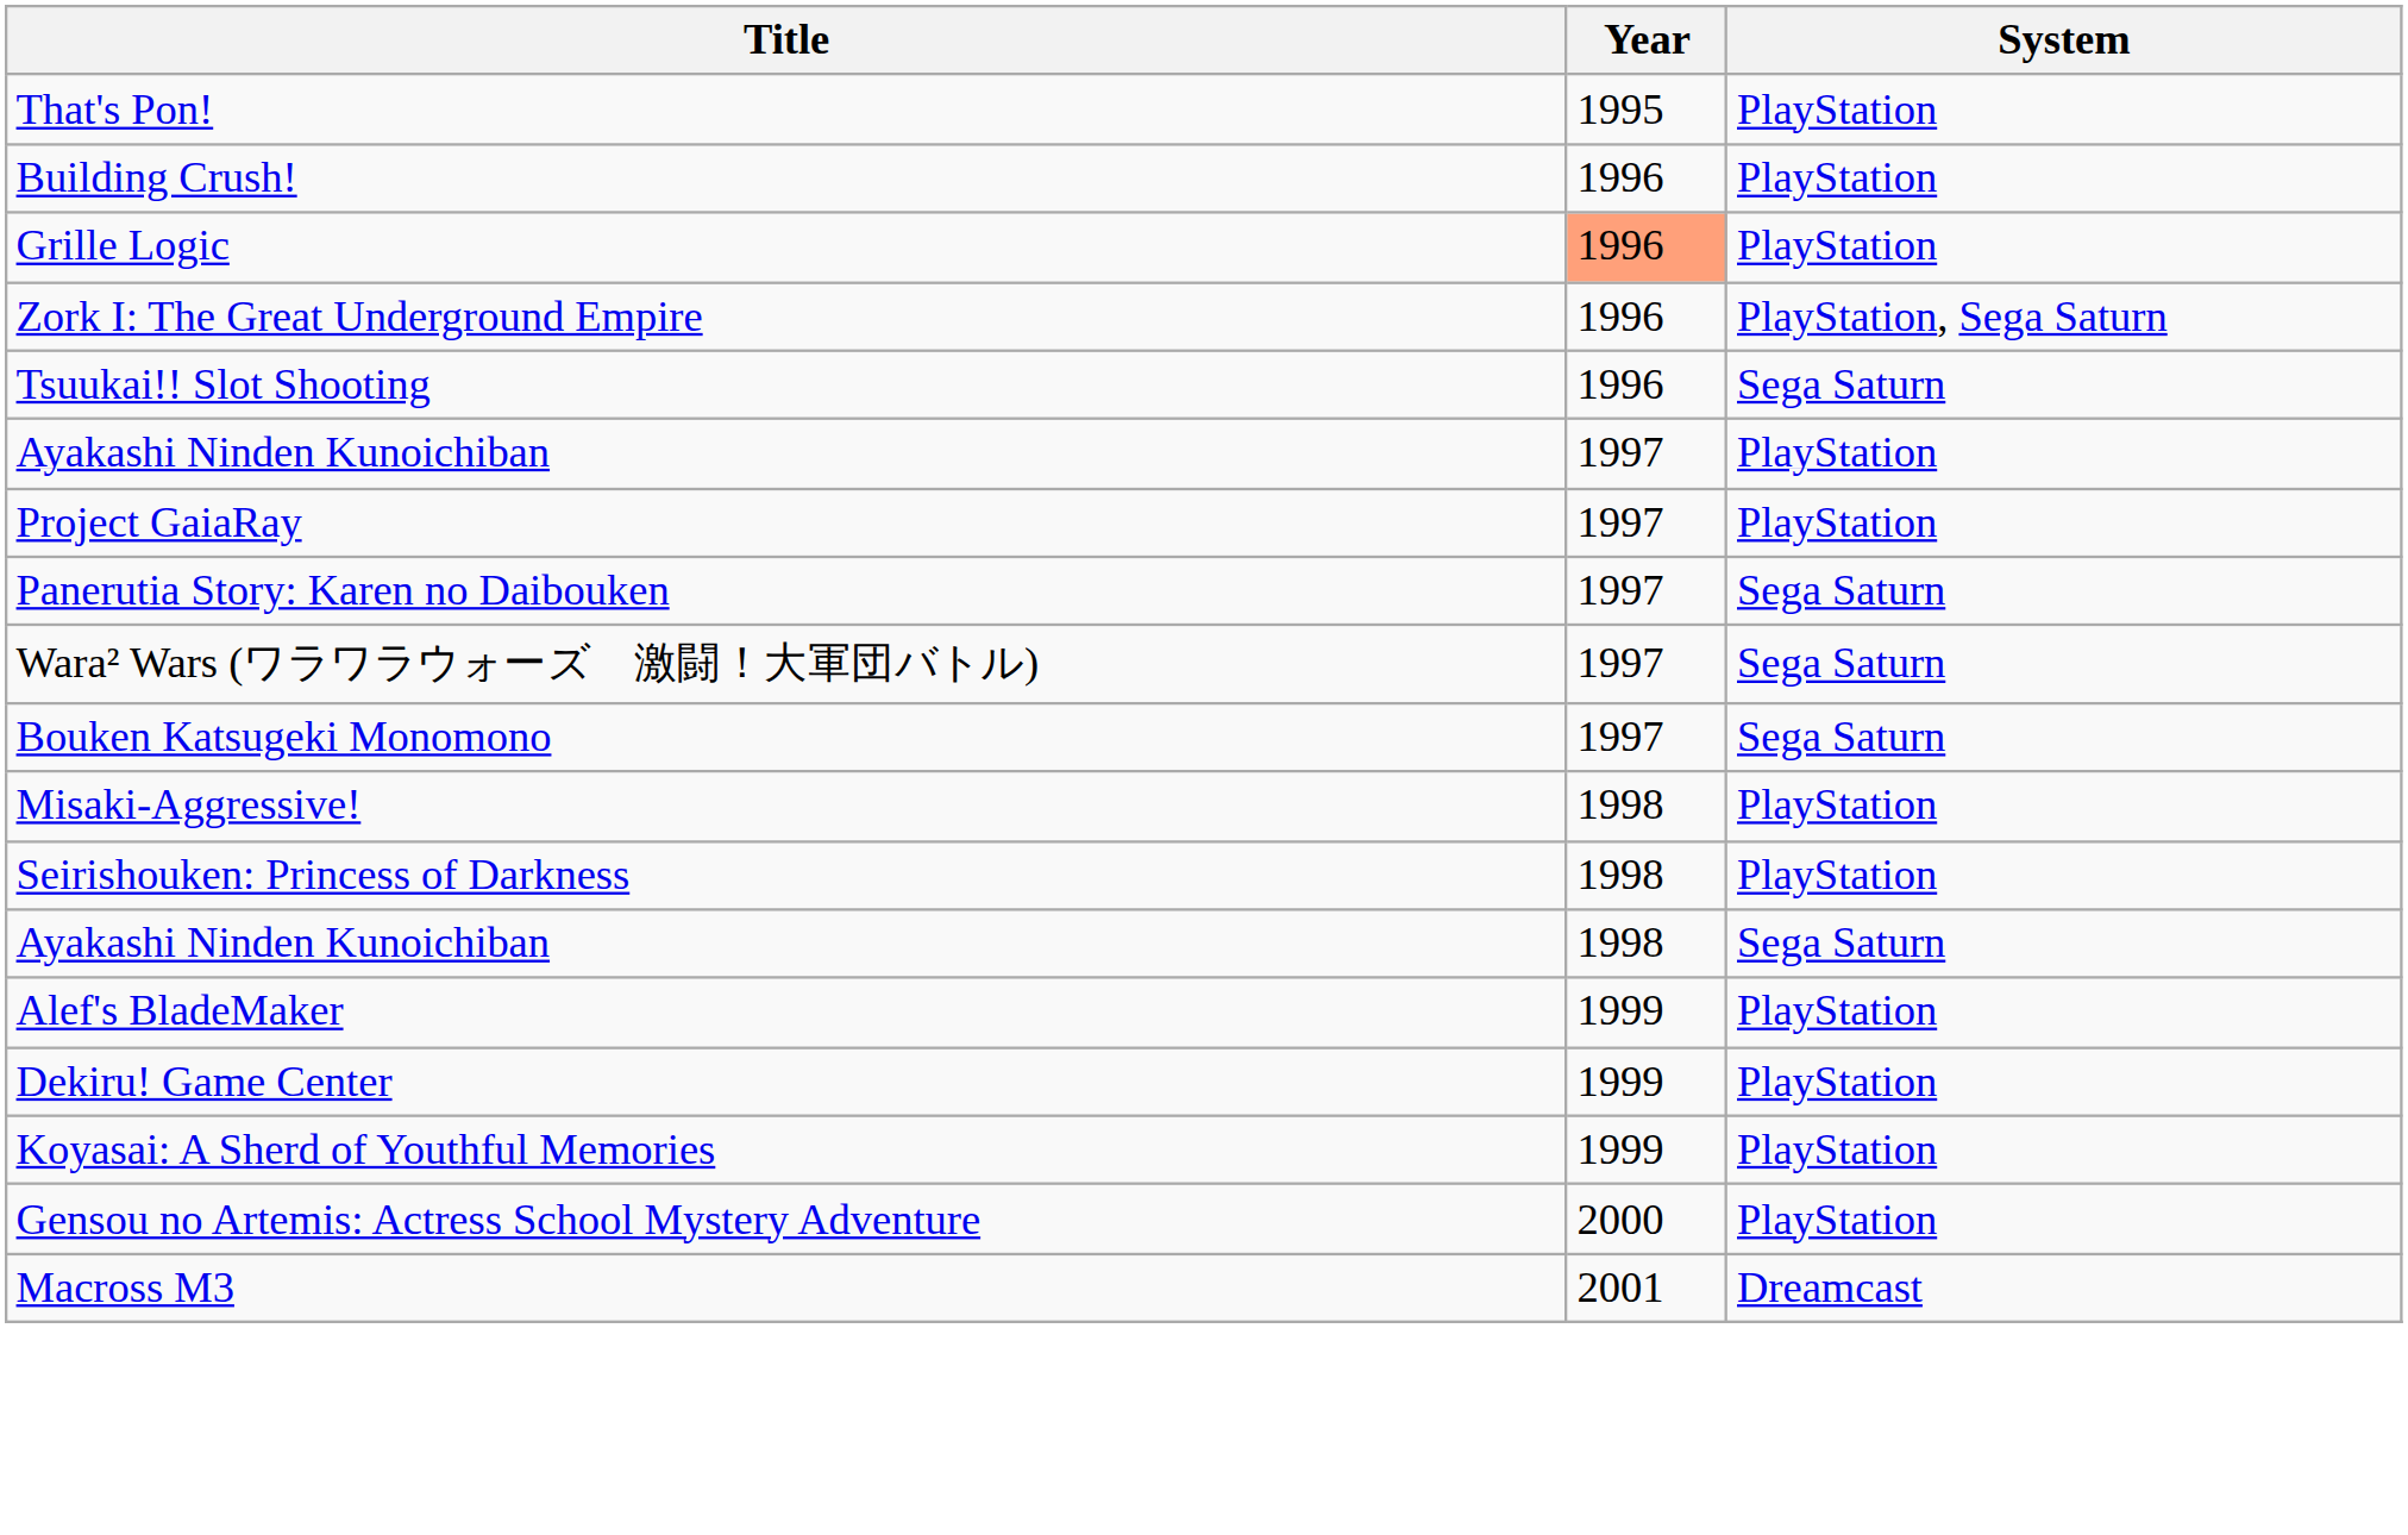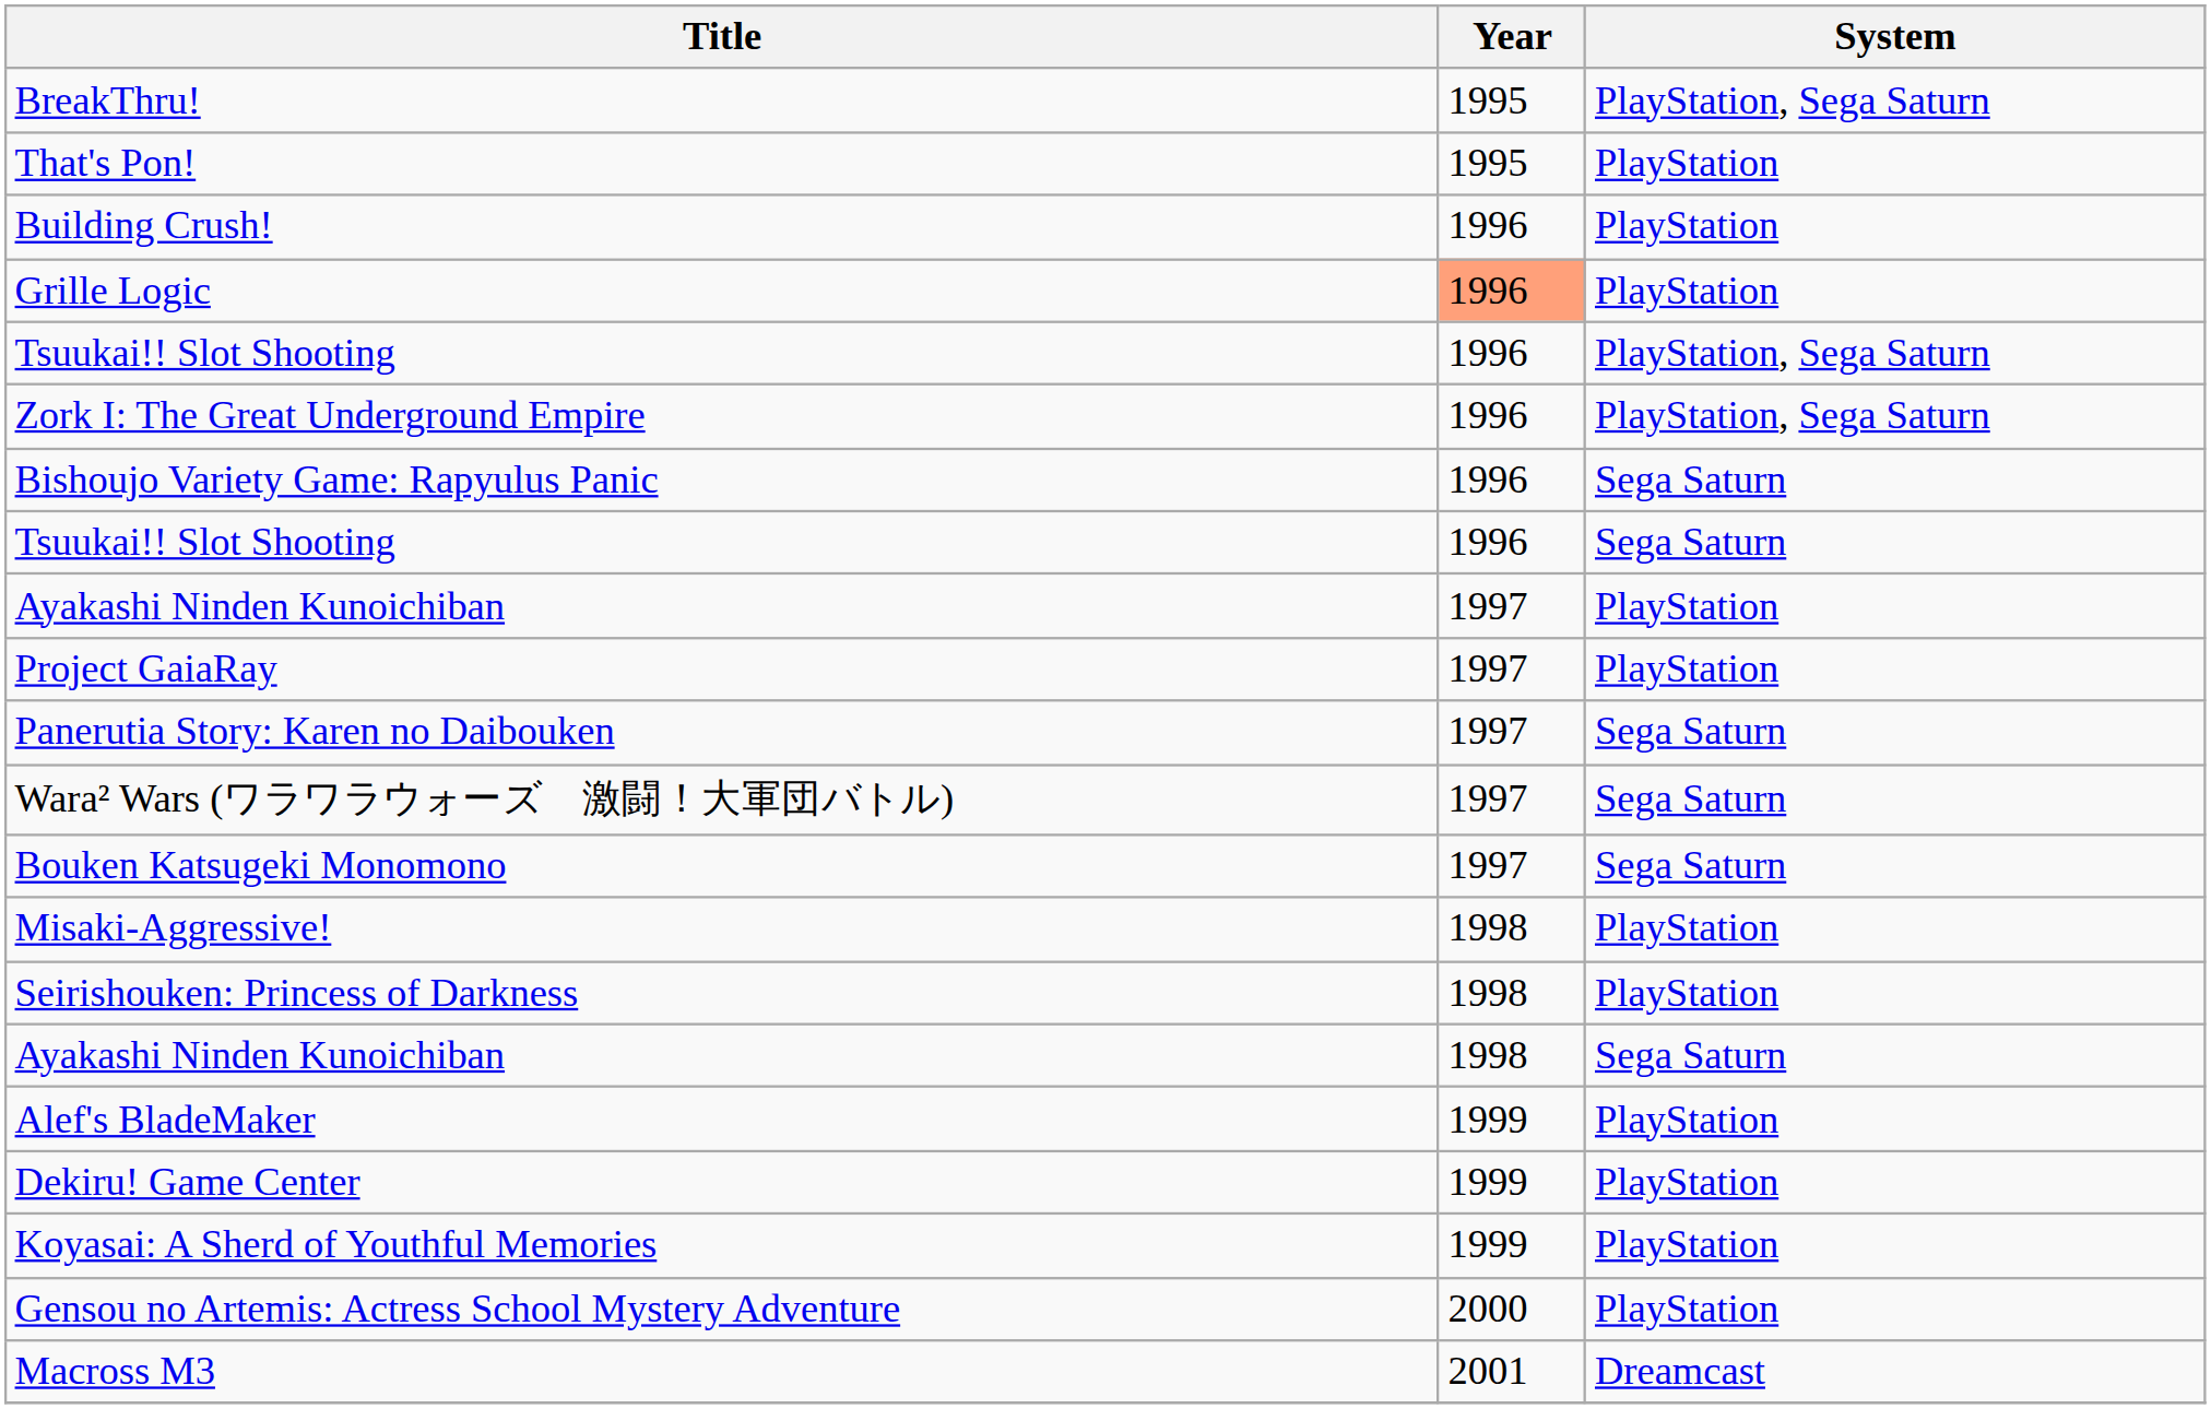 <table class="sortable wikitable" style="width: 100%;">
 <tr>
 <th>Title</th>
 <th>Year</th>
 <th>System</th>
+</tr>
+<tr>
+<td><a href='#'>BreakThru!</a></td>
+<td>1995</td>
+<td><a href='#'>PlayStation</a>, <a href='#'>Sega Saturn</a></td>
 </tr>
 <tr>
 <td><a href='#'>That's Pon!</a></td>
 <td>1995</td>
 <td><a href='#'>PlayStation</a></td>
 </tr>
 <tr>
 <td><a href='#'>Building Crush!</a></td>
 <td>1996</td>
 <td><a href='#'>PlayStation</a></td>
 </tr>
 <tr>
 <td><a href='#'>Grille Logic</a></td>
 <td style="background: lightsalmon;">1996</td>
 <td><a href='#'>PlayStation</a></td>
 </tr>
 <tr>
+<td><a href='#'>Tsuukai!! Slot Shooting</a></td>
+<td>1996</td>
+<td><a href='#'>PlayStation</a>, <a href='#'>Sega Saturn</a></td>
+</tr>
+<tr>
 <td><a href='#'>Zork I: The Great Underground Empire</a></td>
 <td>1996</td>
 <td><a href='#'>PlayStation</a>, <a href='#'>Sega Saturn</a></td>
+</tr>
+<tr>
+<td><a href='#'>Bishoujo Variety Game: Rapyulus Panic</a></td>
+<td>1996</td>
+<td><a href='#'>Sega Saturn</a></td>
 </tr>
 <tr>
 <td><a href='#'>Tsuukai!! Slot Shooting</a></td>
 <td>1996</td>
 <td><a href='#'>Sega Saturn</a></td>
 </tr>
 <tr>
 <td><a href='#'>Ayakashi Ninden Kunoichiban</a></td>
 <td>1997</td>
 <td><a href='#'>PlayStation</a></td>
 </tr>
 <tr>
 <td><a href='#'>Project GaiaRay</a></td>
 <td>1997</td>
 <td><a href='#'>PlayStation</a></td>
 </tr>
 <tr>
 <td><a href='#'>Panerutia Story: Karen no Daibouken</a></td>
 <td>1997</td>
 <td><a href='#'>Sega Saturn</a></td>
 </tr>
 <tr>
 <td>Wara² Wars (ワラワラウォーズ　激闘！大軍団バトル)</td>
 <td>1997</td>
 <td><a href='#'>Sega Saturn</a></td>
 </tr>
 <tr>
 <td><a href='#'>Bouken Katsugeki Monomono</a></td>
 <td>1997</td>
 <td><a href='#'>Sega Saturn</a></td>
 </tr>
 <tr>
 <td><a href='#'>Misaki-Aggressive!</a></td>
 <td>1998</td>
 <td><a href='#'>PlayStation</a></td>
 </tr>
 <tr>
 <td><a href='#'>Seirishouken: Princess of Darkness</a></td>
 <td>1998</td>
 <td><a href='#'>PlayStation</a></td>
 </tr>
 <tr>
 <td><a href='#'>Ayakashi Ninden Kunoichiban</a></td>
 <td>1998</td>
 <td><a href='#'>Sega Saturn</a></td>
 </tr>
 <tr>
 <td><a href='#'>Alef's BladeMaker</a></td>
 <td>1999</td>
 <td><a href='#'>PlayStation</a></td>
 </tr>
 <tr>
 <td><a href='#'>Dekiru! Game Center</a></td>
 <td>1999</td>
 <td><a href='#'>PlayStation</a></td>
 </tr>
 <tr>
 <td><a href='#'>Koyasai: A Sherd of Youthful Memories</a></td>
 <td>1999</td>
 <td><a href='#'>PlayStation</a></td>
 </tr>
 <tr>
 <td><a href='#'>Gensou no Artemis: Actress School Mystery Adventure</a></td>
 <td>2000</td>
 <td><a href='#'>PlayStation</a></td>
 </tr>
 <tr>
 <td><a href='#'>Macross M3</a></td>
 <td>2001</td>
 <td><a href='#'>Dreamcast</a></td>
 </tr>
 <tr>
 </tr>
 </table>
